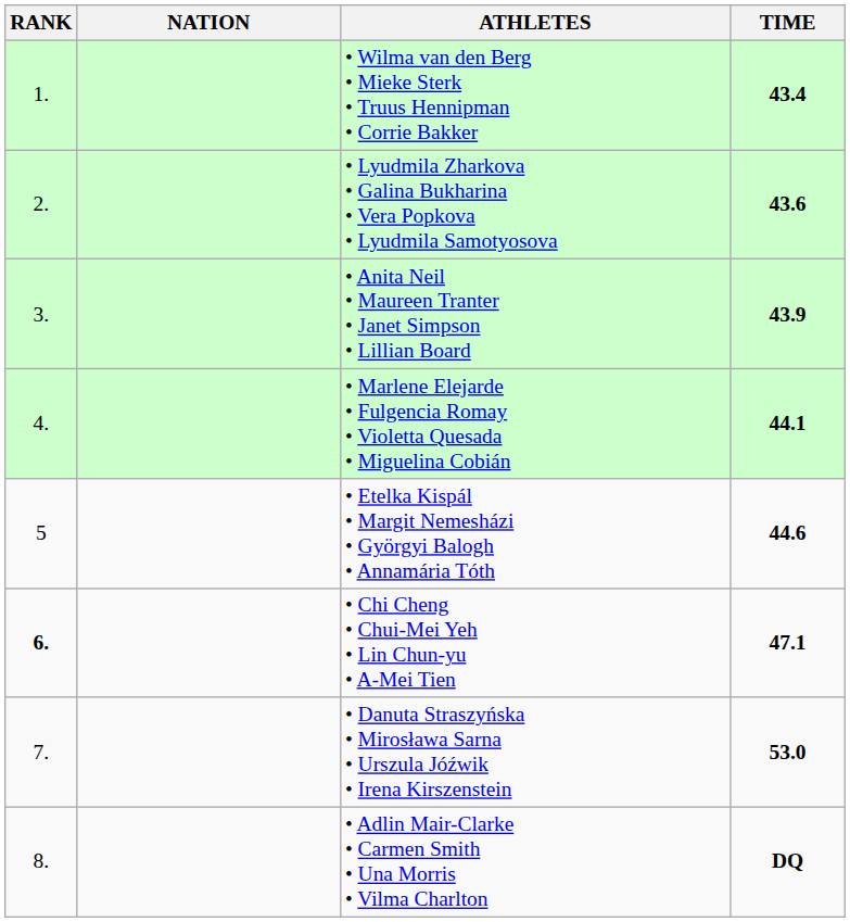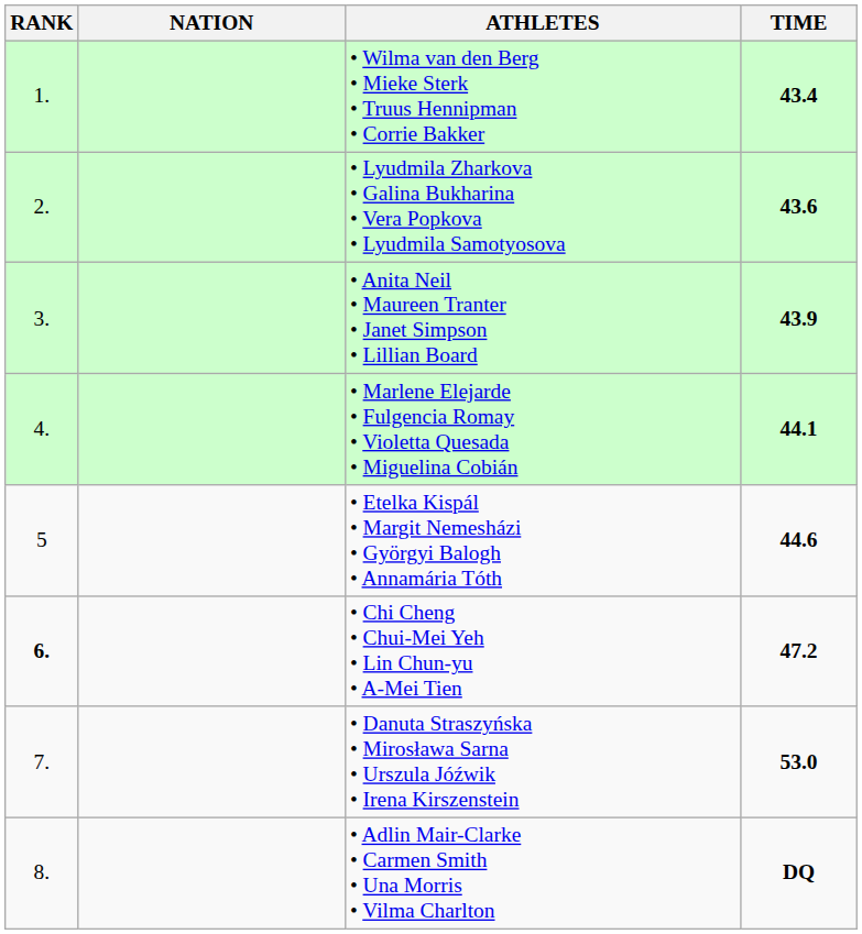 <table class="wikitable" style="border-collapse: collapse; font-size: 90%;">
 <tr>
 <th>RANK</th>
 <th style="width: 12em">NATION</th>
 <th style="width: 18em">ATHLETES</th>
 <th style="width: 5em">TIME</th>
 </tr>
 <tr style="background:#ccffcc;">
 <td align="center">1.</td>
 <td align="center"></td>
 <td>• <a href='#'>Wilma van den Berg</a><br>• <a href='#'>Mieke Sterk</a><br>• <a href='#'>Truus Hennipman</a><br>• <a href='#'>Corrie Bakker</a></td>
 <td align="center"><strong>43.4</strong></td>
 </tr>
 <tr style="background:#ccffcc;">
 <td align="center">2.</td>
 <td align="center"></td>
 <td>• <a href='#'>Lyudmila Zharkova</a><br>• <a href='#'>Galina Bukharina</a><br>• <a href='#'>Vera Popkova</a><br>• <a href='#'>Lyudmila Samotyosova</a></td>
 <td align="center"><strong>43.6</strong></td>
 </tr>
 <tr style="background:#ccffcc;">
 <td align="center">3.</td>
 <td align="center"></td>
 <td>• <a href='#'>Anita Neil</a><br>• <a href='#'>Maureen Tranter</a><br>• <a href='#'>Janet Simpson</a><br>• <a href='#'>Lillian Board</a></td>
 <td align="center"><strong>43.9</strong></td>
 </tr>
 <tr style="background:#ccffcc;">
 <td align="center">4.</td>
 <td align="center"></td>
 <td>• <a href='#'>Marlene Elejarde</a><br>• <a href='#'>Fulgencia Romay</a><br>• <a href='#'>Violetta Quesada</a><br>• <a href='#'>Miguelina Cobián</a></td>
 <td align="center"><strong>44.1</strong></td>
 </tr>
 <tr>
 <td align="center">5</td>
 <td align="center"></td>
 <td>• <a href='#'>Etelka Kispál</a><br>• <a href='#'>Margit Nemesházi</a><br>• <a href='#'>Györgyi Balogh</a><br>• <a href='#'>Annamária Tóth</a></td>
 <td align="center"><strong>44.6</strong></td>
 </tr>
 <tr>
 <td align="center"><strong>6.</strong></td>
 <td align="center"></td>
 <td>• <a href='#'>Chi Cheng</a><br>• <a href='#'>Chui-Mei Yeh</a><br>• <a href='#'>Lin Chun-yu</a><br>• <a href='#'>A-Mei Tien</a></td>
-<td align="center"><strong>47.1</strong></td>
+<td align="center"><strong>47.2</strong></td>
 </tr>
 <tr>
 <td align="center">7.</td>
 <td align="center"></td>
 <td>• <a href='#'>Danuta Straszyńska</a><br>• <a href='#'>Mirosława Sarna</a><br>• <a href='#'>Urszula Jóźwik</a><br>• <a href='#'>Irena Kirszenstein</a></td>
 <td align="center"><strong>53.0</strong></td>
 </tr>
 <tr>
 <td align="center">8.</td>
 <td align="center"></td>
 <td>• <a href='#'>Adlin Mair-Clarke</a><br>• <a href='#'>Carmen Smith</a><br>• <a href='#'>Una Morris</a><br>• <a href='#'>Vilma Charlton</a></td>
 <td align="center"><strong>DQ</strong></td>
 </tr>
 </table>
